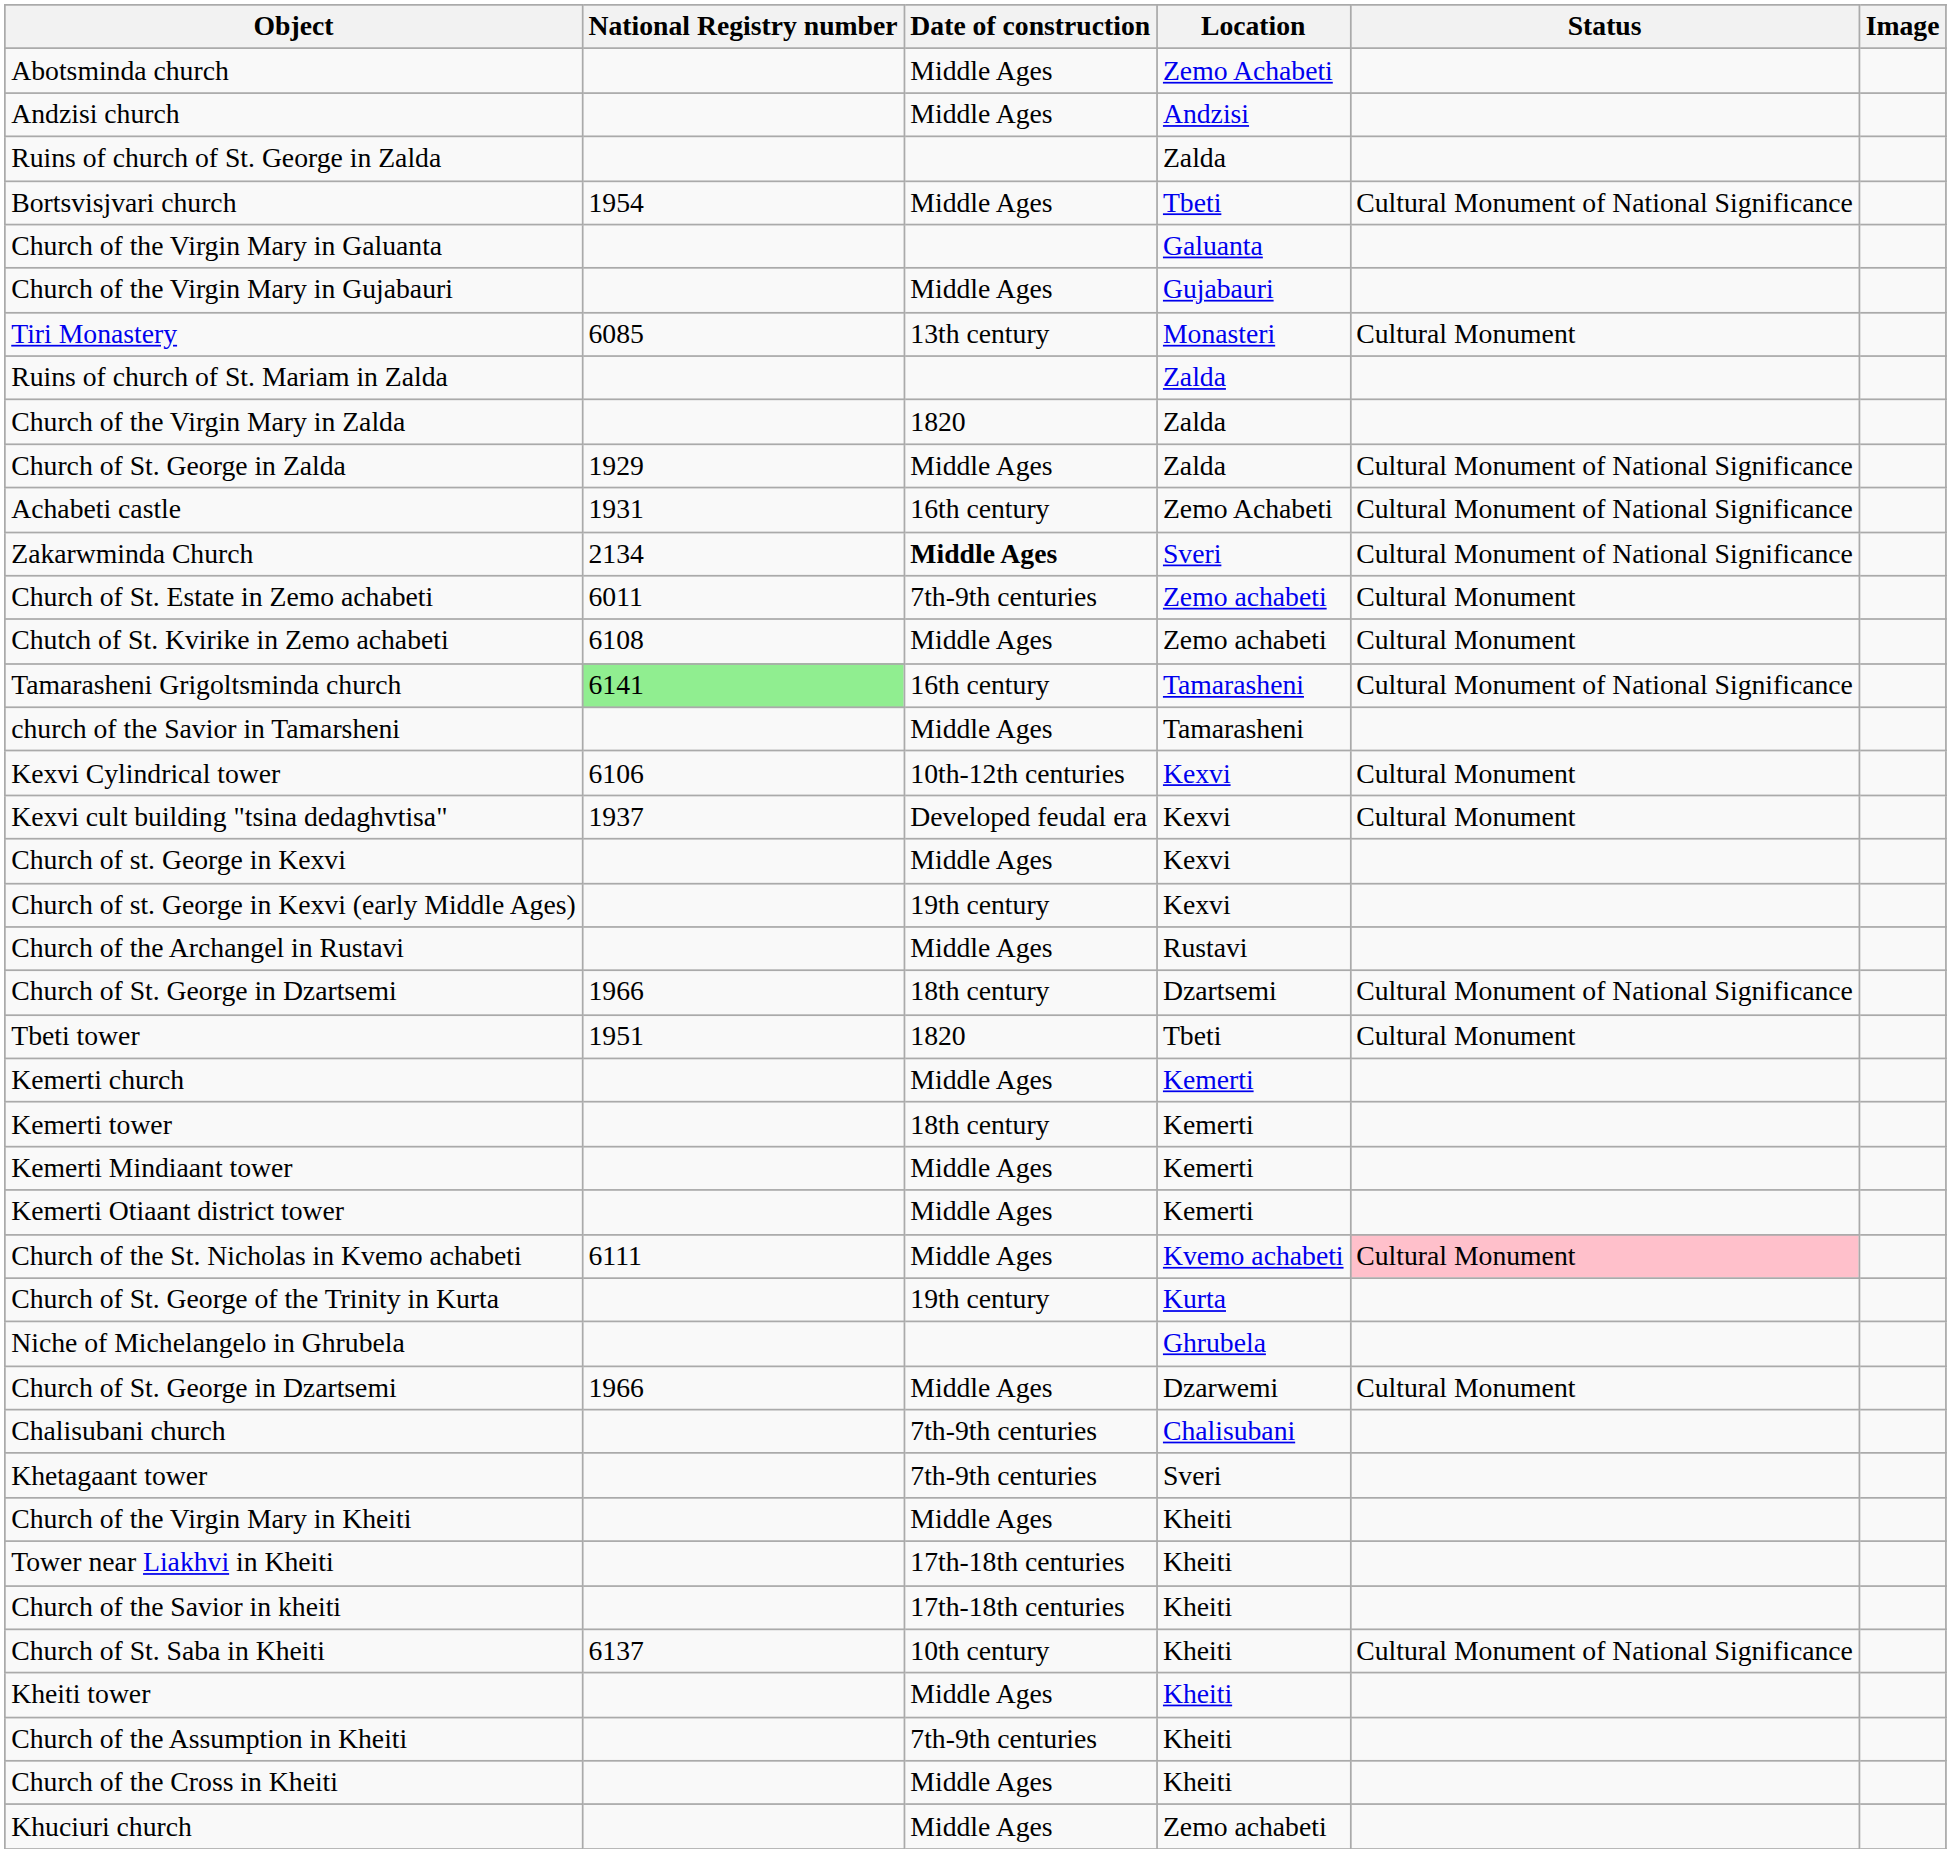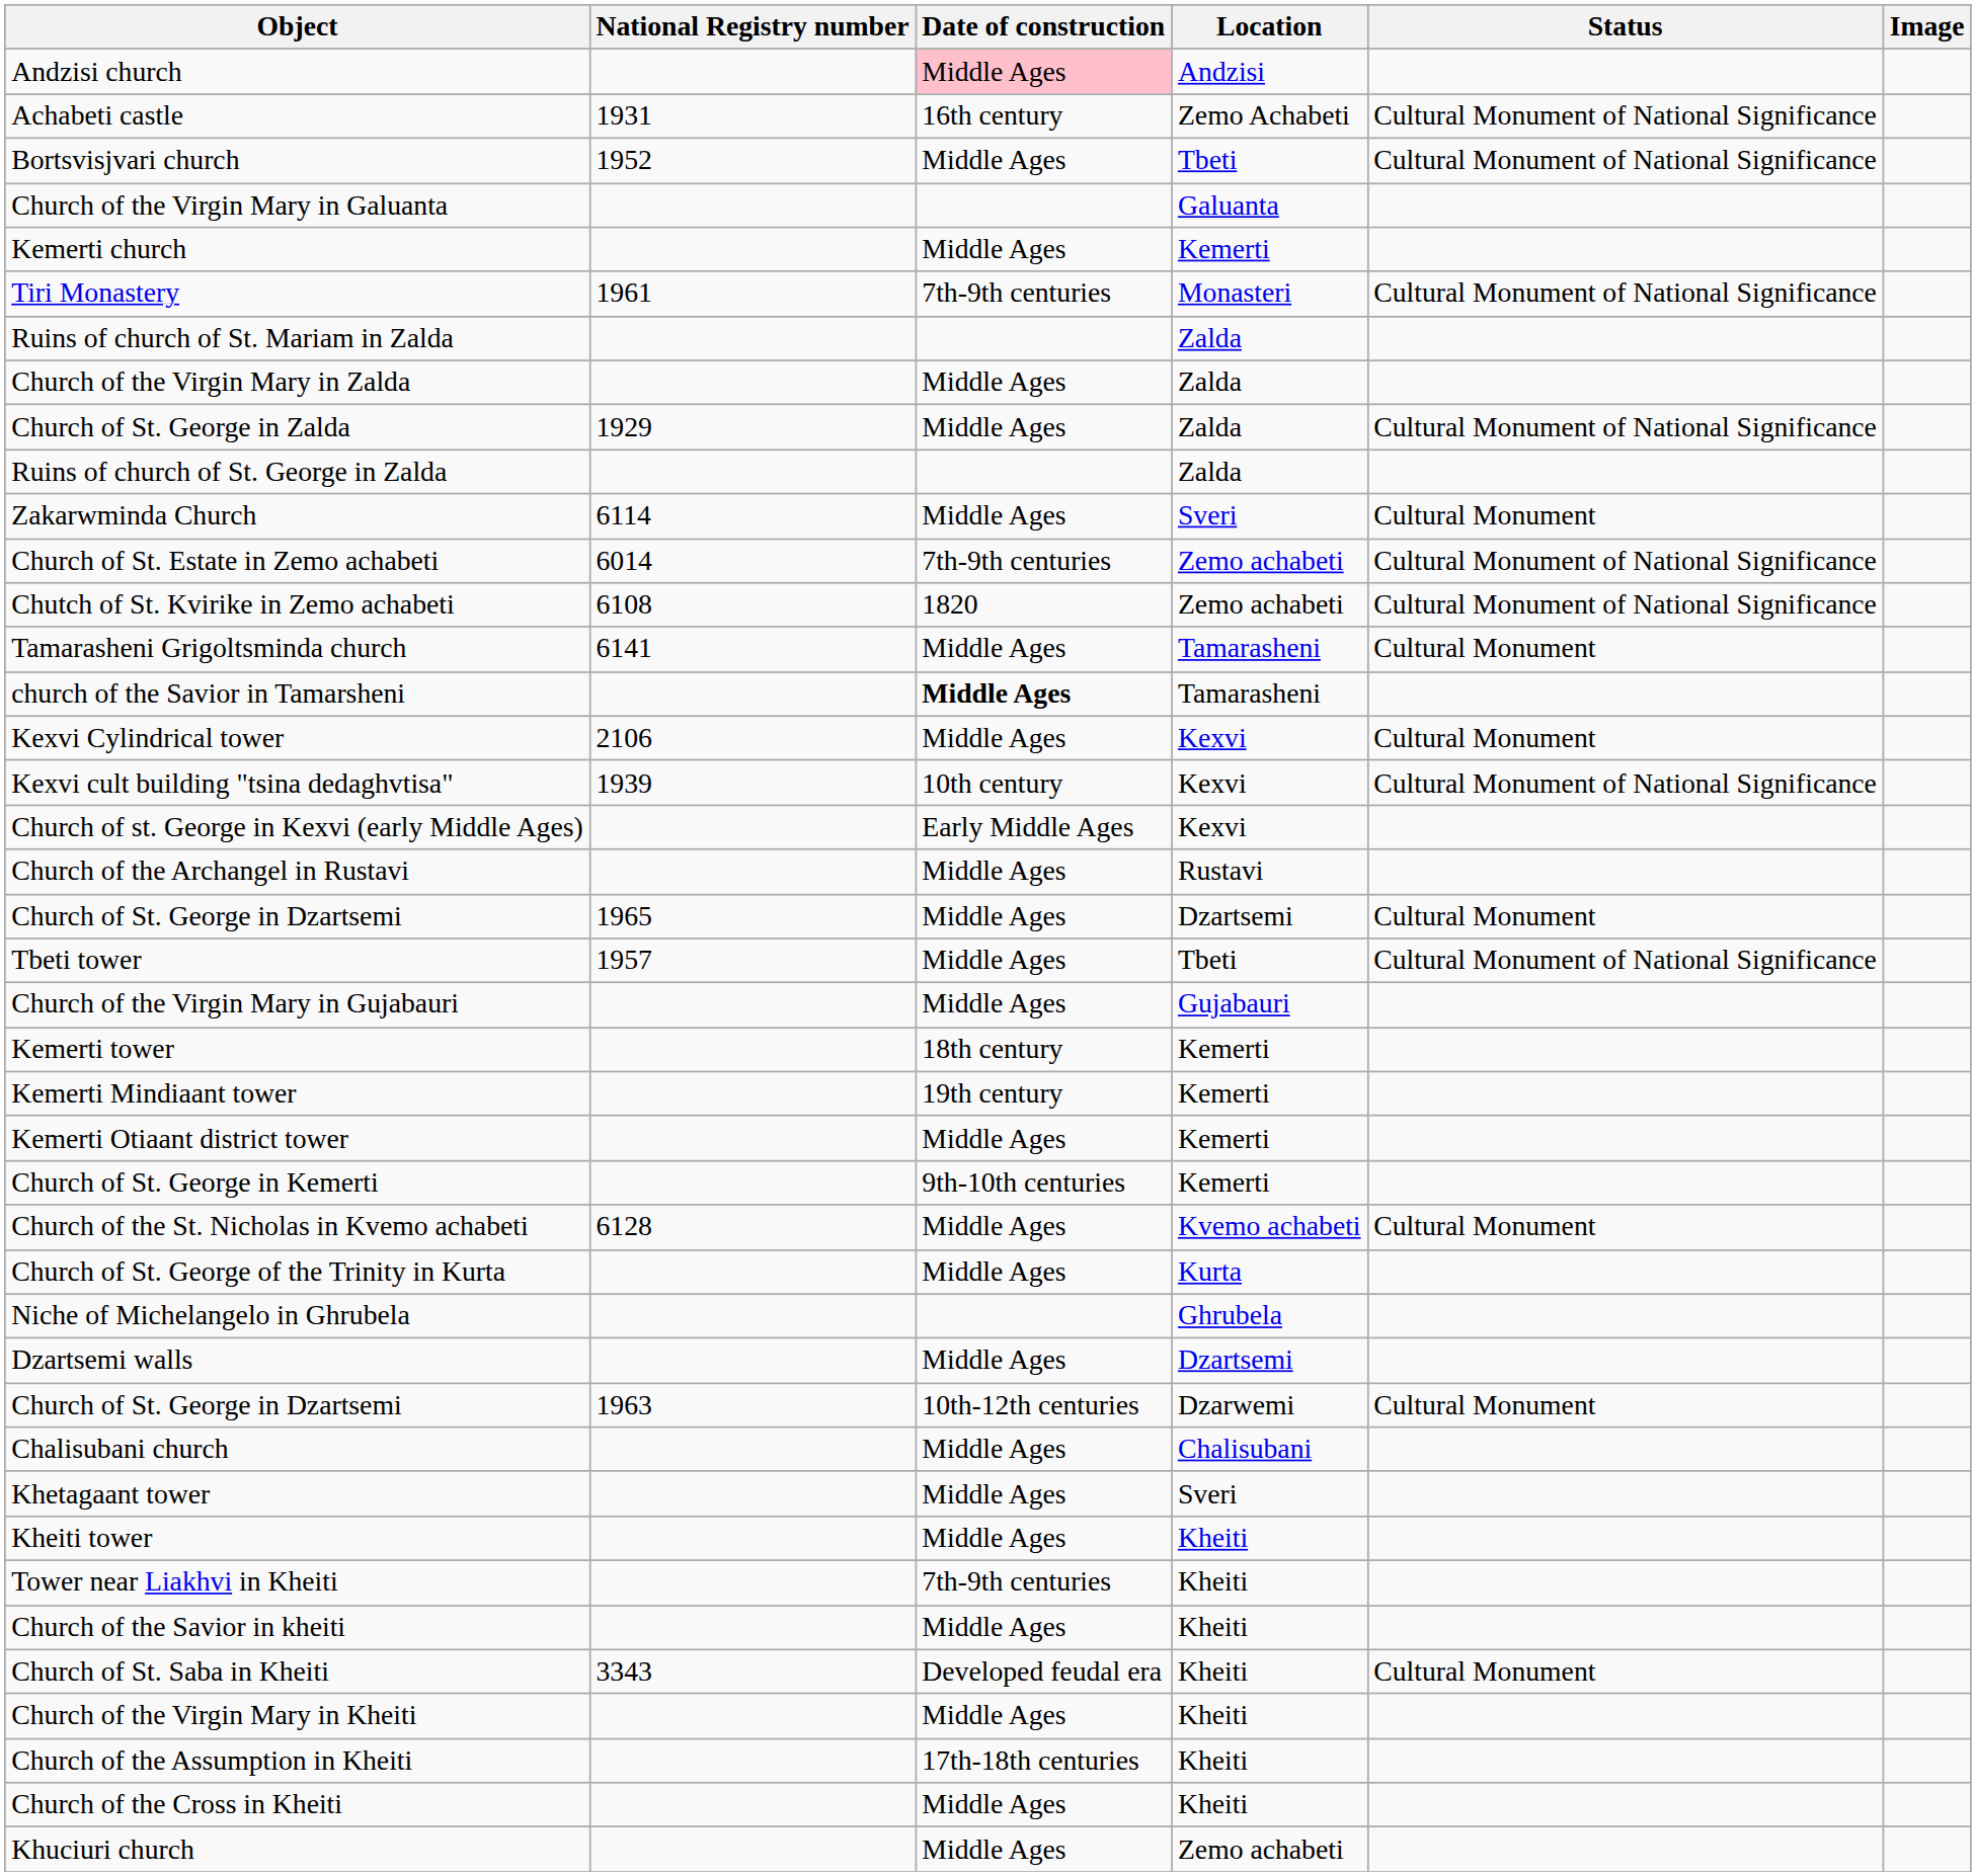 <table class="wikitable sortable">
 <tr>
 <th>Object</th>
 <th>National Registry number</th>
 <th>Date of construction</th>
 <th>Location</th>
 <th>Status</th>
 <th class=unsortable>Image</th>
 </tr>
 <tr>
-<td>Abotsminda church</td>
-<td></td>
-<td>Middle Ages</td>
-<td><a href='#'>Zemo Achabeti</a></td>
-<td></td>
-<td></td>
-</tr>
-<tr>
 <td>Andzisi church</td>
 <td></td>
-<td>Middle Ages</td>
+<td style="background: pink;">Middle Ages</td>
 <td><a href='#'>Andzisi</a></td>
 <td></td>
 <td></td>
 </tr>
 <tr>
-<td>Ruins of church of St. George in Zalda</td>
-<td></td>
-<td></td>
-<td>Zalda</td>
-<td></td>
-<td></td>
+<td>Achabeti castle</td>
+<td>1931</td>
+<td>16th century</td>
+<td>Zemo Achabeti</td>
+<td>Cultural Monument of National Significance</td>
+<td><br></td>
 </tr>
 <tr>
 <td>Bortsvisjvari church</td>
-<td>1954</td>
+<td>1952</td>
 <td>Middle Ages</td>
 <td><a href='#'>Tbeti</a></td>
 <td>Cultural Monument of National Significance</td>
 <td></td>
 </tr>
 <tr>
 <td>Church of the Virgin Mary in Galuanta</td>
 <td></td>
 <td></td>
 <td><a href='#'>Galuanta</a></td>
 <td></td>
 <td></td>
 </tr>
 <tr>
-<td>Church of the Virgin Mary in Gujabauri</td>
+<td>Kemerti church</td>
 <td></td>
 <td>Middle Ages</td>
-<td><a href='#'>Gujabauri</a></td>
+<td><a href='#'>Kemerti</a></td>
 <td></td>
 <td></td>
 </tr>
 <tr>
 <td><a href='#'>Tiri Monastery</a></td>
-<td>6085</td>
-<td>13th century</td>
+<td>1961</td>
+<td>7th-9th centuries</td>
 <td><a href='#'>Monasteri</a></td>
-<td>Cultural Monument</td>
+<td>Cultural Monument of National Significance</td>
 <td><br></td>
 </tr>
 <tr>
 <td>Ruins of church of St. Mariam in Zalda</td>
 <td></td>
 <td></td>
 <td><a href='#'>Zalda</a></td>
 <td></td>
 <td></td>
 </tr>
 <tr>
 <td>Church of the Virgin Mary in Zalda</td>
 <td></td>
-<td>1820</td>
+<td>Middle Ages</td>
 <td>Zalda</td>
 <td></td>
 <td></td>
 </tr>
 <tr>
 <td>Church of St. George in Zalda</td>
 <td>1929</td>
 <td>Middle Ages</td>
 <td>Zalda</td>
 <td>Cultural Monument of National Significance</td>
 <td></td>
 </tr>
 <tr>
-<td>Achabeti castle</td>
-<td>1931</td>
-<td>16th century</td>
-<td>Zemo Achabeti</td>
-<td>Cultural Monument of National Significance</td>
-<td><br></td>
+<td>Ruins of church of St. George in Zalda</td>
+<td></td>
+<td></td>
+<td>Zalda</td>
+<td></td>
+<td></td>
 </tr>
 <tr>
 <td>Zakarwminda Church</td>
-<td>2134</td>
-<td><strong>Middle Ages</strong></td>
+<td>6114</td>
+<td>Middle Ages</td>
 <td><a href='#'>Sveri</a></td>
-<td>Cultural Monument of National Significance</td>
+<td>Cultural Monument</td>
 <td></td>
 </tr>
 <tr>
 <td>Church of St. Estate in Zemo achabeti</td>
-<td>6011</td>
+<td>6014</td>
 <td>7th-9th centuries</td>
 <td><a href='#'>Zemo achabeti</a></td>
-<td>Cultural Monument</td>
+<td>Cultural Monument of National Significance</td>
 <td></td>
 </tr>
 <tr>
 <td>Chutch of St. Kvirike in Zemo achabeti</td>
 <td>6108</td>
-<td>Middle Ages</td>
+<td>1820</td>
 <td>Zemo achabeti</td>
-<td>Cultural Monument</td>
+<td>Cultural Monument of National Significance</td>
 <td></td>
 </tr>
 <tr>
 <td>Tamarasheni Grigoltsminda church</td>
-<td style="background: lightgreen;">6141</td>
-<td>16th century</td>
+<td>6141</td>
+<td>Middle Ages</td>
 <td><a href='#'>Tamarasheni</a></td>
-<td>Cultural Monument of National Significance</td>
+<td>Cultural Monument</td>
 <td></td>
 </tr>
 <tr>
 <td>church of the Savior in Tamarsheni</td>
 <td></td>
-<td>Middle Ages</td>
+<td><strong>Middle Ages</strong></td>
 <td>Tamarasheni</td>
 <td></td>
 <td></td>
 </tr>
 <tr>
 <td>Kexvi Cylindrical tower</td>
-<td>6106</td>
-<td>10th-12th centuries</td>
+<td>2106</td>
+<td>Middle Ages</td>
 <td><a href='#'>Kexvi</a></td>
 <td>Cultural Monument</td>
 <td></td>
 </tr>
 <tr>
 <td>Kexvi cult building "tsina dedaghvtisa"</td>
-<td>1937</td>
-<td>Developed feudal era</td>
+<td>1939</td>
+<td>10th century</td>
 <td>Kexvi</td>
-<td>Cultural Monument</td>
-<td></td>
-</tr>
-<tr>
-<td>Church of st. George in Kexvi</td>
-<td></td>
-<td>Middle Ages</td>
-<td>Kexvi</td>
-<td></td>
+<td>Cultural Monument of National Significance</td>
 <td></td>
 </tr>
 <tr>
 <td>Church of st. George in Kexvi (early Middle Ages)</td>
 <td></td>
-<td>19th century</td>
+<td>Early Middle Ages</td>
 <td>Kexvi</td>
 <td></td>
 <td></td>
 </tr>
 <tr>
 <td>Church of the Archangel in Rustavi</td>
 <td></td>
 <td>Middle Ages</td>
 <td>Rustavi</td>
 <td></td>
 <td></td>
 </tr>
 <tr>
 <td>Church of St. George in Dzartsemi</td>
-<td>1966</td>
-<td>18th century</td>
+<td>1965</td>
+<td>Middle Ages</td>
 <td>Dzartsemi</td>
+<td>Cultural Monument</td>
+<td></td>
+</tr>
+<tr>
+<td>Tbeti tower</td>
+<td>1957</td>
+<td>Middle Ages</td>
+<td>Tbeti</td>
 <td>Cultural Monument of National Significance</td>
 <td></td>
 </tr>
 <tr>
-<td>Tbeti tower</td>
-<td>1951</td>
-<td>1820</td>
-<td>Tbeti</td>
-<td>Cultural Monument</td>
-<td></td>
-</tr>
-<tr>
-<td>Kemerti church</td>
+<td>Church of the Virgin Mary in Gujabauri</td>
 <td></td>
 <td>Middle Ages</td>
-<td><a href='#'>Kemerti</a></td>
+<td><a href='#'>Gujabauri</a></td>
 <td></td>
 <td></td>
 </tr>
 <tr>
 <td>Kemerti tower</td>
 <td></td>
 <td>18th century</td>
 <td>Kemerti</td>
 <td></td>
 <td></td>
 </tr>
 <tr>
 <td>Kemerti Mindiaant tower</td>
 <td></td>
-<td>Middle Ages</td>
+<td>19th century</td>
 <td>Kemerti</td>
 <td></td>
 <td></td>
 </tr>
 <tr>
 <td>Kemerti Otiaant district tower</td>
 <td></td>
 <td>Middle Ages</td>
 <td>Kemerti</td>
 <td></td>
 <td></td>
 </tr>
 <tr>
+<td>Church of St. George in Kemerti</td>
+<td></td>
+<td>9th-10th centuries</td>
+<td>Kemerti</td>
+<td></td>
+<td></td>
+</tr>
+<tr>
 <td>Church of the St. Nicholas in Kvemo achabeti</td>
-<td>6111</td>
+<td>6128</td>
 <td>Middle Ages</td>
 <td><a href='#'>Kvemo achabeti</a></td>
-<td style="background: pink;">Cultural Monument</td>
+<td>Cultural Monument</td>
 <td></td>
 </tr>
 <tr>
 <td>Church of St. George of the Trinity in Kurta</td>
 <td></td>
-<td>19th century</td>
+<td>Middle Ages</td>
 <td><a href='#'>Kurta</a></td>
 <td></td>
 <td></td>
 </tr>
 <tr>
 <td>Niche of Michelangelo in Ghrubela</td>
 <td></td>
 <td></td>
 <td><a href='#'>Ghrubela</a></td>
 <td></td>
 <td></td>
 </tr>
 <tr>
+<td>Dzartsemi walls</td>
+<td></td>
+<td>Middle Ages</td>
+<td><a href='#'>Dzartsemi</a></td>
+<td></td>
+<td></td>
+</tr>
+<tr>
 <td>Church of St. George in Dzartsemi</td>
-<td>1966</td>
-<td>Middle Ages</td>
+<td>1963</td>
+<td>10th-12th centuries</td>
 <td>Dzarwemi</td>
 <td>Cultural Monument</td>
 <td></td>
 </tr>
 <tr>
 <td>Chalisubani church</td>
 <td></td>
-<td>7th-9th centuries</td>
+<td>Middle Ages</td>
 <td><a href='#'>Chalisubani</a></td>
 <td></td>
 <td></td>
 </tr>
 <tr>
 <td>Khetagaant tower</td>
 <td></td>
-<td>7th-9th centuries</td>
+<td>Middle Ages</td>
 <td>Sveri</td>
 <td></td>
+<td></td>
+</tr>
+<tr>
+<td>Kheiti tower</td>
+<td></td>
+<td>Middle Ages</td>
+<td><a href='#'>Kheiti</a></td>
+<td></td>
+<td></td>
+</tr>
+<tr>
+<td>Tower near <a href='#'>Liakhvi</a> in Kheiti</td>
+<td></td>
+<td>7th-9th centuries</td>
+<td>Kheiti</td>
+<td></td>
+<td></td>
+</tr>
+<tr>
+<td>Church of the Savior in kheiti</td>
+<td></td>
+<td>Middle Ages</td>
+<td>Kheiti</td>
+<td></td>
+<td></td>
+</tr>
+<tr>
+<td>Church of St. Saba in Kheiti</td>
+<td>3343</td>
+<td>Developed feudal era</td>
+<td>Kheiti</td>
+<td>Cultural Monument</td>
 <td></td>
 </tr>
 <tr>
 <td>Church of the Virgin Mary in Kheiti</td>
 <td></td>
 <td>Middle Ages</td>
 <td>Kheiti</td>
 <td></td>
 <td></td>
 </tr>
 <tr>
-<td>Tower near <a href='#'>Liakhvi</a> in Kheiti</td>
+<td>Church of the Assumption in Kheiti</td>
 <td></td>
 <td>17th-18th centuries</td>
-<td>Kheiti</td>
-<td></td>
-<td></td>
-</tr>
-<tr>
-<td>Church of the Savior in kheiti</td>
-<td></td>
-<td>17th-18th centuries</td>
-<td>Kheiti</td>
-<td></td>
-<td></td>
-</tr>
-<tr>
-<td>Church of St. Saba in Kheiti</td>
-<td>6137</td>
-<td>10th century</td>
-<td>Kheiti</td>
-<td>Cultural Monument of National Significance</td>
-<td></td>
-</tr>
-<tr>
-<td>Kheiti tower</td>
-<td></td>
-<td>Middle Ages</td>
-<td><a href='#'>Kheiti</a></td>
-<td></td>
-<td></td>
-</tr>
-<tr>
-<td>Church of the Assumption in Kheiti</td>
-<td></td>
-<td>7th-9th centuries</td>
 <td>Kheiti</td>
 <td></td>
 <td></td>
 </tr>
 <tr>
 <td>Church of the Cross in Kheiti</td>
 <td></td>
 <td>Middle Ages</td>
 <td>Kheiti</td>
 <td></td>
 <td></td>
 </tr>
 <tr>
 <td>Khuciuri church</td>
 <td></td>
 <td>Middle Ages</td>
 <td>Zemo achabeti</td>
 <td></td>
 <td></td>
 </tr>
 </table>
